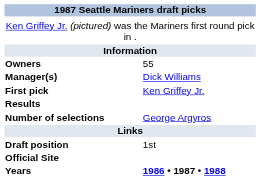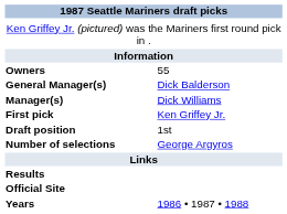 <table class="toccolours" style="float: right; clear: right; margin: 0 0 1em 1em; width: 26em;">
 <tr style="text-align:center;">
 <th colspan="2" style="text-align: center; background-color: LightSteelBlue;">1987 Seattle Mariners draft picks</th>
 </tr>
 <tr>
 <td colspan="2" style="text-align: center"></td>
 </tr>
 <tr>
 <td colspan="2" style="text-align: center"><a href='#'>Ken Griffey Jr.</a> <em>(pictured)</em> was the Mariners first round pick in .</td>
 </tr>
 <tr>
 <th style="background: #E0E7EF;" colspan="2">Information</th>
 </tr>
 <tr>
 <td><strong>Owners</strong></td>
 <td>55</td>
 </tr>
 <tr>
+<td style="vertical-align: top;"><strong>General Manager(s)</strong></td>
+<td><a href='#'>Dick Balderson</a></td>
+</tr>
+<tr>
 <td style="vertical-align: top;"><strong>Manager(s)</strong></td>
 <td><a href='#'>Dick Williams</a></td>
 </tr>
 <tr>
 <td style="vertical-align: top;"><strong>First pick</strong></td>
 <td><a href='#'>Ken Griffey Jr.</a></td>
 </tr>
 <tr>
-<td style="vertical-align: top;"><strong>Results</strong></td>
-<td></td>
+<td style="vertical-align: top;"><strong>Draft position</strong></td>
+<td>1st</td>
 </tr>
 <tr>
 <td style="vertical-align: middle;"><strong>Number of selections</strong></td>
 <td><a href='#'>George Argyros</a></td>
 </tr>
 <tr>
 <th style="background: #E0E7EF;" colspan="2">Links</th>
 </tr>
 <tr>
-<td style="vertical-align: top;"><strong>Draft position</strong></td>
-<td>1st</td>
+<td style="vertical-align: top;"><strong>Results</strong></td>
+<td></td>
 </tr>
 <tr>
 <td style="vertical-align: top;"><strong>Official Site</strong></td>
 <td></td>
 </tr>
 <tr>
 <td style="vertical-align: top;"><strong>Years</strong></td>
-<td><strong><a href='#'>1986</a> • 1987 • <a href='#'>1988</a></strong></td>
+<td><a href='#'>1986</a> • 1987 • <a href='#'>1988</a></td>
 </tr>
 </table>
